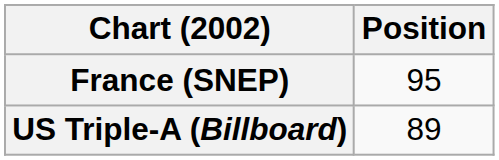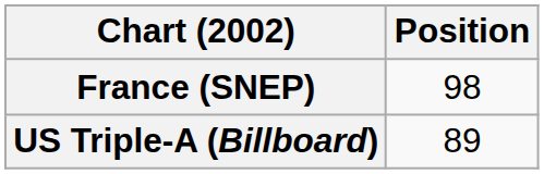 <table class="wikitable plainrowheaders" style="text-align:center">
 <tr>
 <th>Chart (2002)</th>
 <th>Position</th>
 </tr>
 <tr>
 <th scope="row">France (SNEP)</th>
-<td>95</td>
+<td>98</td>
 </tr>
 <tr>
 <th scope="row">US Triple-A (<em>Billboard</em>)</th>
 <td>89</td>
 </tr>
 </table>
